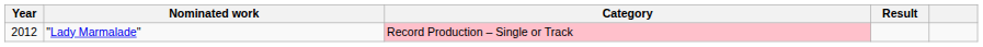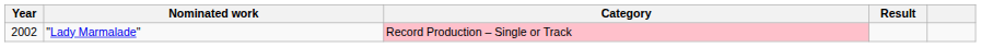 <table class="wikitable plainrowheaders" style="width:85%;">
 <tr>
 <th scope="col" style="width:4%;">Year</th>
 <th scope="col" style="width:35%;">Nominated work</th>
 <th scope="col" style="width:50%;">Category</th>
 <th scope="col" style="width:6%;">Result</th>
 <th scope="col" style="width:6%;"></th>
 </tr>
 <tr>
-<td align="center">2012</td>
+<td align="center">2002</td>
 <td>"<a href='#'>Lady Marmalade</a>"</td>
 <td style="background: pink;">Record Production – Single or Track</td>
 <td></td>
 <td></td>
 </tr>
 </table>
